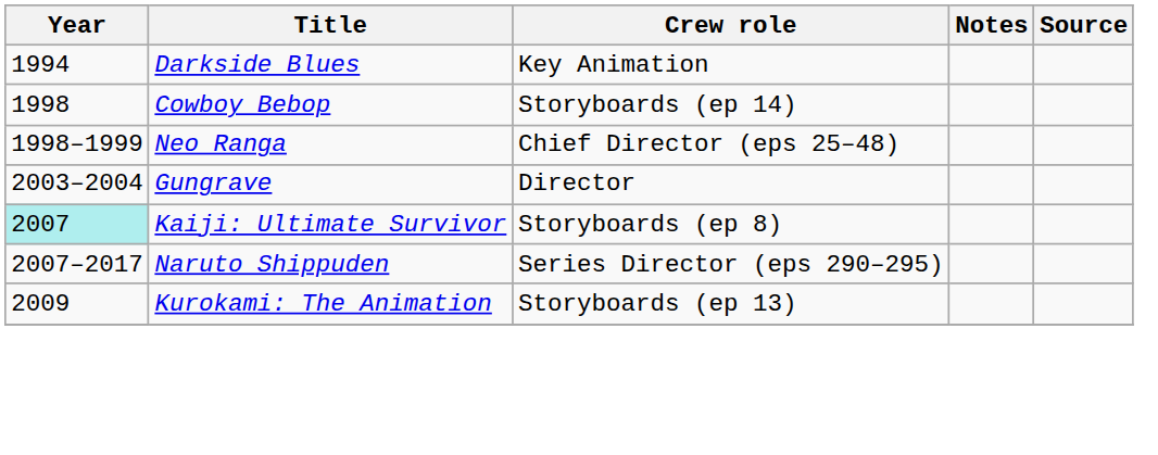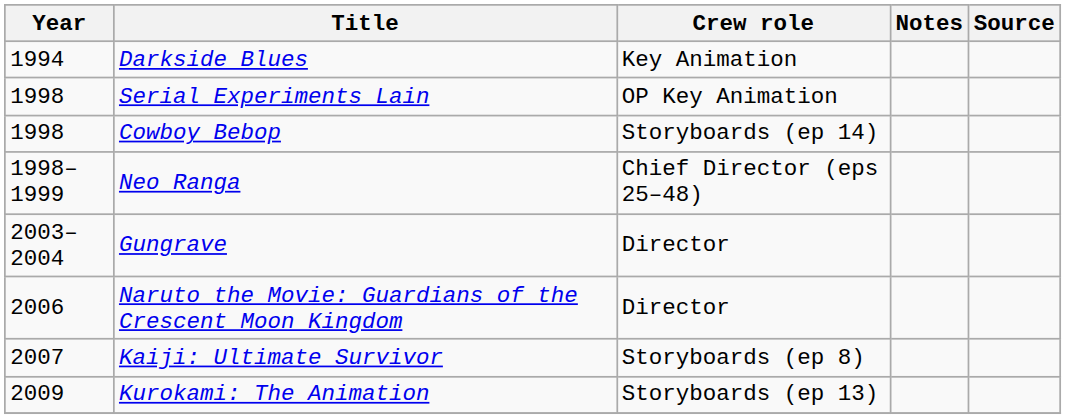 <table class="wikitable sortable plainrowheaders">
 <tr>
 <th>Year</th>
 <th>Title</th>
 <th>Crew role</th>
 <th class="unsortable">Notes</th>
 <th class="unsortable">Source</th>
 </tr>
 <tr>
 <td>1994</td>
 <td><em><a href='#'>Darkside Blues</a></em></td>
 <td>Key Animation</td>
+<td></td>
+<td></td>
+</tr>
+<tr>
+<td>1998</td>
+<td><em><a href='#'>Serial Experiments Lain</a></em></td>
+<td>OP Key Animation</td>
 <td></td>
 <td></td>
 </tr>
 <tr>
 <td>1998</td>
 <td><em><a href='#'>Cowboy Bebop</a></em></td>
 <td>Storyboards (ep 14)</td>
 <td></td>
 <td></td>
 </tr>
 <tr>
 <td>1998–1999</td>
 <td><em><a href='#'>Neo Ranga</a></em></td>
 <td>Chief Director (eps 25–48)</td>
 <td></td>
 <td></td>
 </tr>
 <tr>
 <td>2003–2004</td>
 <td><em><a href='#'>Gungrave</a></em></td>
 <td>Director</td>
 <td></td>
 <td></td>
 </tr>
 <tr>
-<td style="background: paleturquoise;">2007</td>
-<td><em><a href='#'>Kaiji: Ultimate Survivor</a></em></td>
-<td>Storyboards (ep 8)</td>
+<td>2006</td>
+<td><em><a href='#'>Naruto the Movie: Guardians of the Crescent Moon Kingdom</a></em></td>
+<td>Director</td>
 <td></td>
 <td></td>
 </tr>
 <tr>
-<td>2007–2017</td>
-<td><em><a href='#'>Naruto Shippuden</a></em></td>
-<td>Series Director (eps 290–295)</td>
+<td>2007</td>
+<td><em><a href='#'>Kaiji: Ultimate Survivor</a></em></td>
+<td>Storyboards (ep 8)</td>
 <td></td>
 <td></td>
 </tr>
 <tr>
 <td>2009</td>
 <td><em><a href='#'>Kurokami: The Animation</a></em></td>
 <td>Storyboards (ep 13)</td>
 <td></td>
 <td></td>
 </tr>
 <tr>
 </tr>
 </table>
